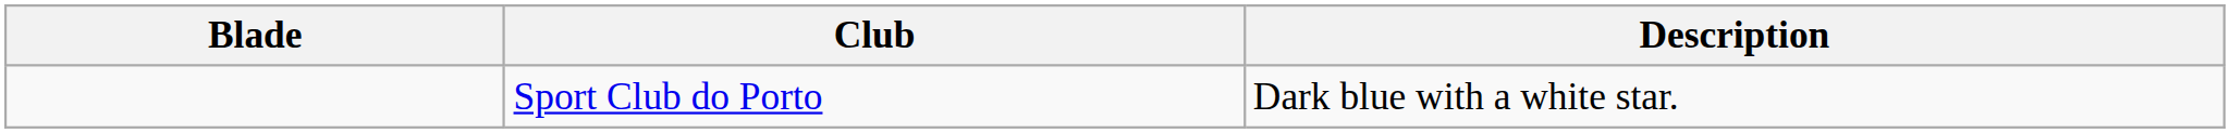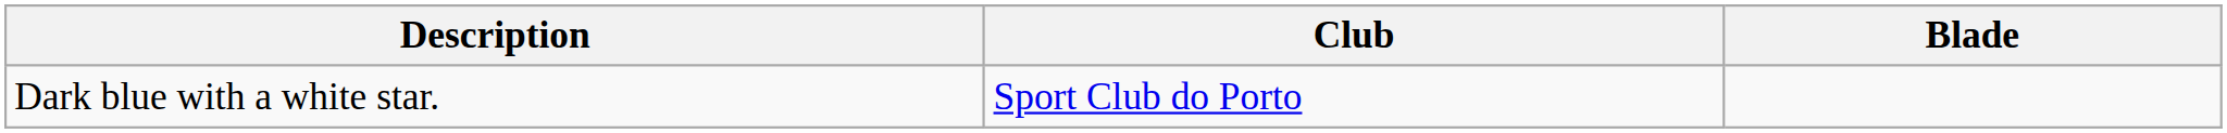 <table class="wikitable">
 <tr>
+<th width=400>Description</th>
+<th width=300>Club</th>
 <th width=200>Blade</th>
-<th width=300>Club</th>
-<th width=400>Description</th>
 </tr>
 <tr>
+<td>Dark blue with a white star.</td>
+<td><a href='#'>Sport Club do Porto</a></td>
 <td></td>
-<td><a href='#'>Sport Club do Porto</a></td>
-<td>Dark blue with a white star.</td>
 </tr>
 </table>
